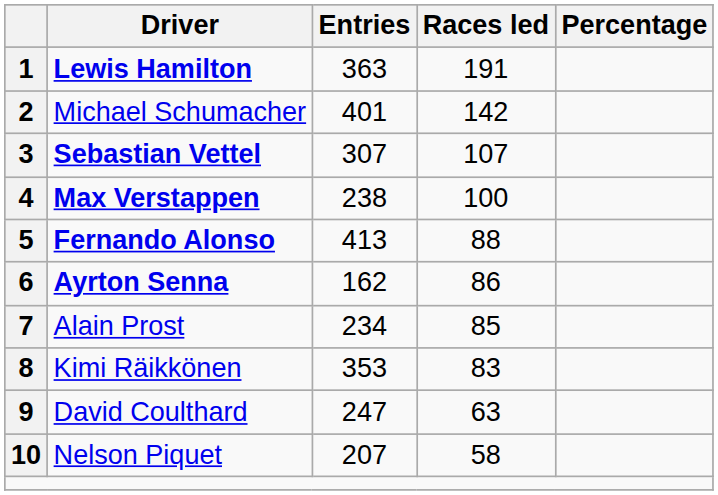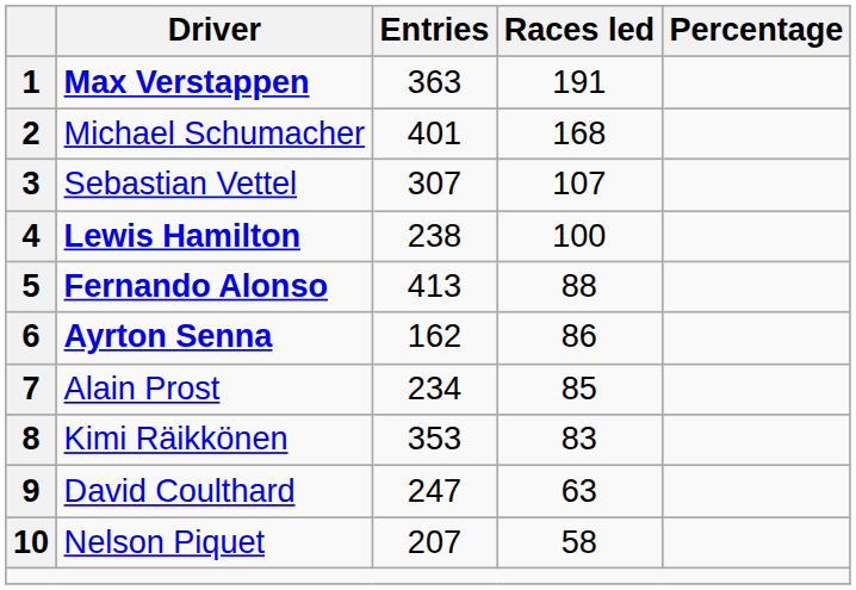 <table class="wikitable" style="text-align:center">
 <tr>
 <th></th>
 <th>Driver</th>
 <th>Entries</th>
 <th>Races led</th>
 <th>Percentage</th>
 </tr>
 <tr>
 <th>1</th>
-<td align=left> <strong><a href='#'>Lewis Hamilton</a></strong></td>
+<td align=left> <strong><a href='#'>Max Verstappen</a></strong></td>
 <td>363</td>
 <td>191</td>
 <td></td>
 </tr>
 <tr>
 <th>2</th>
 <td align=left> <a href='#'>Michael Schumacher</a></td>
 <td>401</td>
-<td>142</td>
+<td>168</td>
 <td></td>
 </tr>
 <tr>
 <th>3</th>
-<td align=left><strong> <a href='#'>Sebastian Vettel</a></strong></td>
+<td align=left> <a href='#'>Sebastian Vettel</a></td>
 <td>307</td>
 <td>107</td>
 <td></td>
 </tr>
 <tr>
 <th>4</th>
-<td align=left> <strong><a href='#'>Max Verstappen</a></strong></td>
+<td align=left> <strong><a href='#'>Lewis Hamilton</a></strong></td>
 <td>238</td>
 <td>100</td>
 <td></td>
 </tr>
 <tr>
 <th>5</th>
 <td align=left> <strong><a href='#'>Fernando Alonso</a></strong></td>
 <td>413</td>
 <td>88</td>
 <td></td>
 </tr>
 <tr>
 <th>6</th>
 <td align=left><strong> <a href='#'>Ayrton Senna</a></strong></td>
 <td>162</td>
 <td>86</td>
 <td></td>
 </tr>
 <tr>
 <th>7</th>
 <td align=left> <a href='#'>Alain Prost</a></td>
 <td>234</td>
 <td>85</td>
 <td></td>
 </tr>
 <tr>
 <th>8</th>
 <td align=left> <a href='#'>Kimi Räikkönen</a></td>
 <td>353</td>
 <td>83</td>
 <td></td>
 </tr>
 <tr>
 <th>9</th>
 <td align=left> <a href='#'>David Coulthard</a></td>
 <td>247</td>
 <td>63</td>
 <td></td>
 </tr>
 <tr>
 <th>10</th>
 <td align=left> <a href='#'>Nelson Piquet</a></td>
 <td>207</td>
 <td>58</td>
 <td></td>
 </tr>
 <tr>
 <td colspan=5></td>
 </tr>
 </table>
